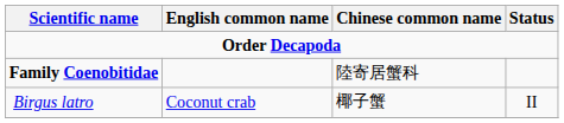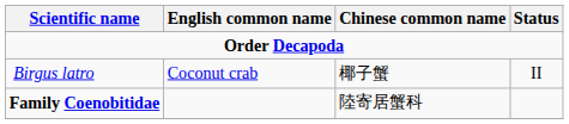 <table class="wikitable">
 <tr>
 <th><a href='#'>Scientific name</a></th>
 <th>English common name</th>
 <th>Chinese common name</th>
 <th>Status</th>
 </tr>
 <tr>
 <td colspan=4 align=center><strong>Order <a href='#'>Decapoda</a></strong></td>
 </tr>
 <tr>
+<td> <em><a href='#'>Birgus latro</a></em></td>
+<td><a href='#'>Coconut crab</a></td>
+<td>椰子蟹</td>
+<td align=center>II</td>
+</tr>
+<tr>
 <td><strong>Family <a href='#'>Coenobitidae</a></strong></td>
 <td></td>
 <td>陸寄居蟹科</td>
 <td></td>
 </tr>
 <tr>
-<td> <em><a href='#'>Birgus latro</a></em></td>
-<td><a href='#'>Coconut crab</a></td>
-<td>椰子蟹</td>
-<td align=center>II</td>
-</tr>
-<tr>
 </tr>
 </table>
